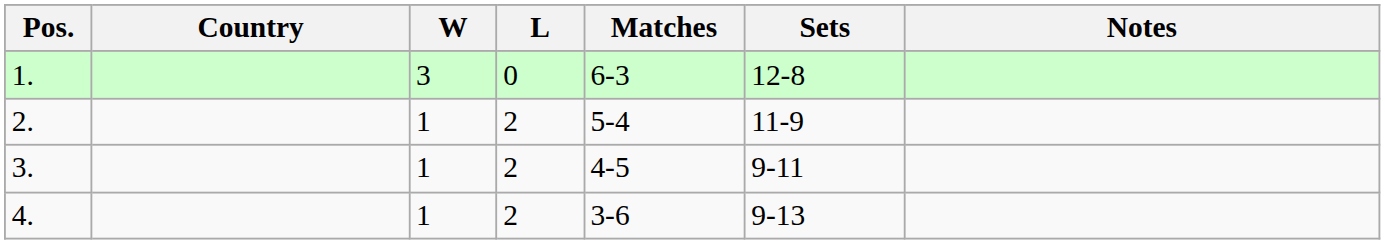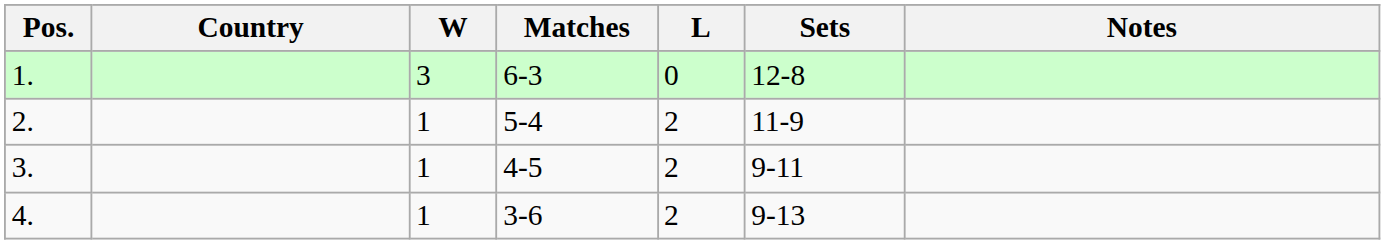 <table class="wikitable">
 <tr>
 <th width=40>Pos.</th>
 <th width=165>Country</th>
 <th width=40>W</th>
+<th width=80>Matches</th>
 <th width=40>L</th>
-<th width=80>Matches</th>
 <th width=80>Sets</th>
 <th width=250>Notes</th>
 </tr>
 <tr bgcolor="#CCFFCC">
 <td>1.</td>
 <td></td>
 <td>3</td>
+<td>6-3</td>
 <td>0</td>
-<td>6-3</td>
 <td>12-8</td>
 <td></td>
 </tr>
 <tr>
 <td>2.</td>
 <td></td>
 <td>1</td>
+<td>5-4</td>
 <td>2</td>
-<td>5-4</td>
 <td>11-9</td>
 <td></td>
 </tr>
 <tr>
 <td>3.</td>
 <td></td>
 <td>1</td>
+<td>4-5</td>
 <td>2</td>
-<td>4-5</td>
 <td>9-11</td>
 <td></td>
 </tr>
 <tr>
 <td>4.</td>
 <td></td>
 <td>1</td>
+<td>3-6</td>
 <td>2</td>
-<td>3-6</td>
 <td>9-13</td>
 <td></td>
 </tr>
 </table>
